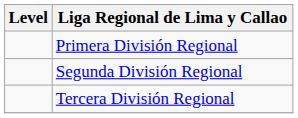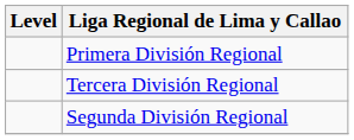 <table class="wikitable sortable">
 <tr>
 <th width=px>Level</th>
 <th width="220">Liga Regional de Lima y Callao</th>
 </tr>
 <tr>
 <td></td>
 <td><a href='#'>Primera División Regional</a></td>
 </tr>
 <tr>
 <td></td>
-<td><a href='#'>Segunda División Regional</a></td>
+<td><a href='#'>Tercera División Regional</a></td>
 </tr>
 <tr>
 <td></td>
-<td><a href='#'>Tercera División Regional</a></td>
+<td><a href='#'>Segunda División Regional</a></td>
 </tr>
 <tr>
 </tr>
 </table>
